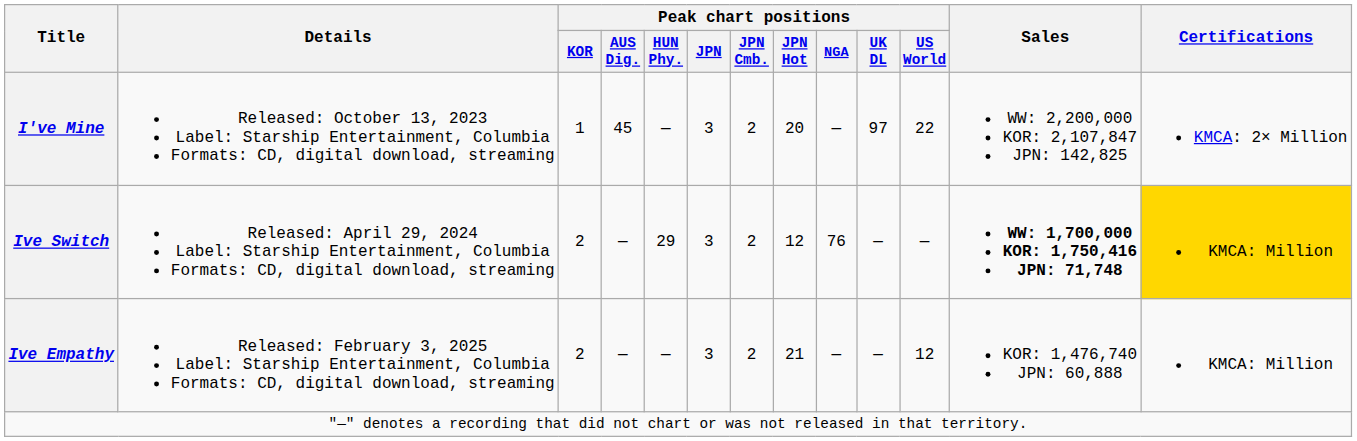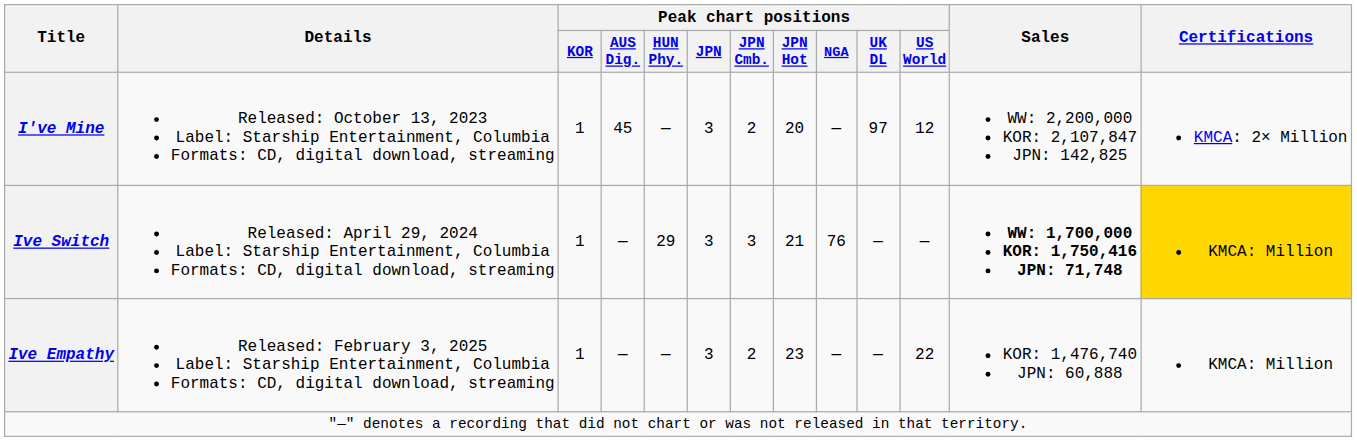 <table class="wikitable plainrowheaders" style="text-align:center">
 <tr>
 <th scope="col" rowspan="2">Title</th>
 <th scope="col" rowspan="2">Details</th>
 <th scope="col" colspan="9">Peak chart positions</th>
 <th scope="col" rowspan="2">Sales</th>
 <th scope="col" rowspan="2"><a href='#'>Certifications</a></th>
 </tr>
 <tr>
 <th scope="col" style="font-size:90%; width:2.5em"><a href='#'>KOR</a><br></th>
 <th scope="col" style="font-size:90%; width:2.5em"><a href='#'>AUS<br>Dig.</a><br></th>
 <th scope="col" style="font-size:90%; width:2.5em"><a href='#'>HUN<br>Phy.</a><br></th>
 <th scope="col" style="font-size:90%; width:2.5em"><a href='#'>JPN</a><br></th>
 <th scope="col" style="font-size:90%; width:2.5em"><a href='#'>JPN<br>Cmb.</a><br></th>
 <th scope="col" style="font-size:90%; width:2.5em"><a href='#'>JPN<br>Hot</a><br></th>
 <th scope="col" style="font-size:85%; width:2.5em"><a href='#'>NGA</a><br></th>
 <th scope="col" style="font-size:90%; width:2.5em"><a href='#'>UK<br>DL</a><br></th>
 <th scope="col" style="font-size:90%; width:2.5em"><a href='#'>US<br>World</a><br></th>
 </tr>
 <tr>
 <th scope="row"><em><a href='#'>I've Mine</a></em></th>
 <td><br><ul><li>Released: October 13, 2023</li><li>Label: Starship Entertainment, Columbia</li><li>Formats: CD, digital download, streaming</li></ul></td>
 <td>1</td>
 <td>45</td>
 <td>—</td>
 <td>3</td>
 <td>2</td>
 <td>20</td>
 <td>—</td>
 <td>97</td>
-<td>22</td>
+<td>12</td>
 <td><br><ul><li>WW: 2,200,000</li><li>KOR: 2,107,847</li><li>JPN: 142,825</li></ul></td>
 <td><br><ul><li><a href='#'>KMCA</a>: 2× Million</li></ul></td>
 </tr>
 <tr>
 <th scope="row"><em><a href='#'>Ive Switch</a></em></th>
 <td><br><ul><li>Released: April 29, 2024</li><li>Label: Starship Entertainment, Columbia</li><li>Formats: CD, digital download, streaming</li></ul></td>
-<td>2</td>
+<td>1</td>
 <td>—</td>
 <td>29</td>
 <td>3</td>
-<td>2</td>
-<td>12</td>
+<td>3</td>
+<td>21</td>
 <td>76</td>
 <td>—</td>
 <td>—</td>
 <td><strong><br><ul><li>WW: 1,700,000</li><li>KOR: 1,750,416</li><li>JPN: 71,748</li></ul></strong></td>
 <td style="background: gold;"><br><ul><li>KMCA: Million</li></ul></td>
 </tr>
 <tr>
 <th scope="row"><em><a href='#'>Ive Empathy</a></em></th>
 <td><br><ul><li>Released: February 3, 2025</li><li>Label: Starship Entertainment, Columbia</li><li>Formats: CD, digital download, streaming</li></ul></td>
-<td>2</td>
+<td>1</td>
 <td>—</td>
 <td>—</td>
 <td>3</td>
 <td>2</td>
-<td>21</td>
+<td>23</td>
 <td>—</td>
 <td>—</td>
-<td>12</td>
+<td>22</td>
 <td><br><ul><li>KOR: 1,476,740</li><li>JPN: 60,888</li></ul></td>
 <td><br><ul><li>KMCA: Million</li></ul></td>
 </tr>
 <tr>
 <td colspan="13" style="font-size:90%">"—" denotes a recording that did not chart or was not released in that territory.</td>
 </tr>
 </table>
